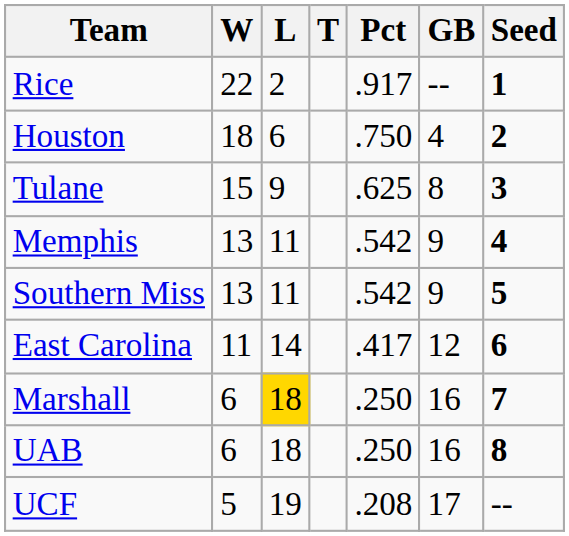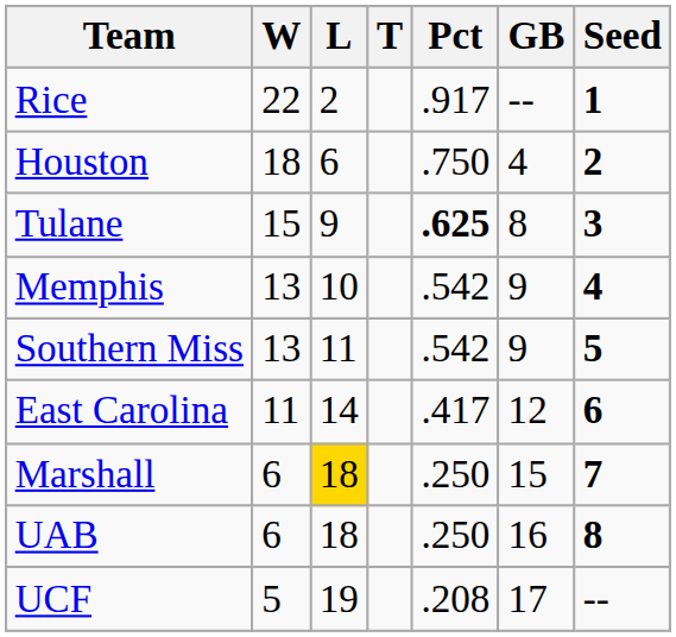 <table class="wikitable">
 <tr>
 <th>Team</th>
 <th>W</th>
 <th>L</th>
 <th>T</th>
 <th>Pct</th>
 <th>GB</th>
 <th>Seed</th>
 </tr>
 <tr>
 <td><a href='#'>Rice</a></td>
 <td>22</td>
 <td>2</td>
 <td></td>
 <td>.917</td>
 <td>--</td>
 <td><strong>1</strong></td>
 </tr>
 <tr>
 <td><a href='#'>Houston</a></td>
 <td>18</td>
 <td>6</td>
 <td></td>
 <td>.750</td>
 <td>4</td>
 <td><strong>2</strong></td>
 </tr>
 <tr>
 <td><a href='#'>Tulane</a></td>
 <td>15</td>
 <td>9</td>
 <td></td>
-<td>.625</td>
+<td><strong>.625</strong></td>
 <td>8</td>
 <td><strong>3</strong></td>
 </tr>
 <tr>
 <td><a href='#'>Memphis</a></td>
 <td>13</td>
-<td>11</td>
+<td>10</td>
 <td></td>
 <td>.542</td>
 <td>9</td>
 <td><strong>4</strong></td>
 </tr>
 <tr>
 <td><a href='#'>Southern Miss</a></td>
 <td>13</td>
 <td>11</td>
 <td></td>
 <td>.542</td>
 <td>9</td>
 <td><strong>5</strong></td>
 </tr>
 <tr>
 <td><a href='#'>East Carolina</a></td>
 <td>11</td>
 <td>14</td>
 <td></td>
 <td>.417</td>
 <td>12</td>
 <td><strong>6</strong></td>
 </tr>
 <tr>
 <td><a href='#'>Marshall</a></td>
 <td>6</td>
 <td style="background: gold;">18</td>
 <td></td>
 <td>.250</td>
-<td>16</td>
+<td>15</td>
 <td><strong>7</strong></td>
 </tr>
 <tr>
 <td><a href='#'>UAB</a></td>
 <td>6</td>
 <td>18</td>
 <td></td>
 <td>.250</td>
 <td>16</td>
 <td><strong>8</strong></td>
 </tr>
 <tr>
 <td><a href='#'>UCF</a></td>
 <td>5</td>
 <td>19</td>
 <td></td>
 <td>.208</td>
 <td>17</td>
 <td>--</td>
 </tr>
 </table>
